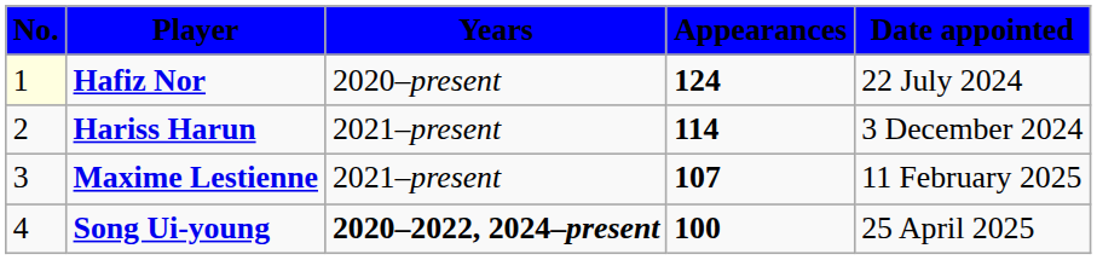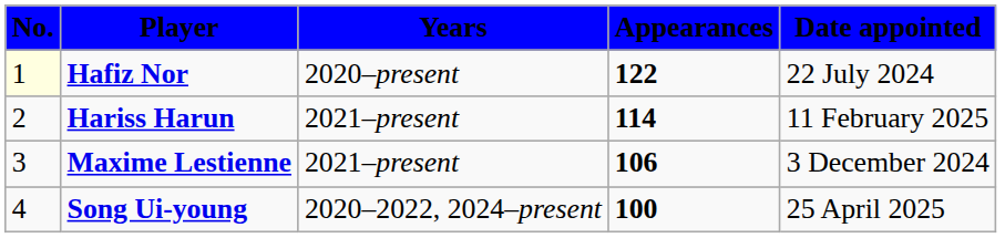 <table class="wikitable">
 <tr>
 <th style="background-color:blue;"><span> No.</span></th>
 <th style="background-color:blue;"><span> Player</span></th>
 <th style="background-color:blue;"><span> Years</span></th>
 <th style="background-color:blue;"><span> Appearances</span></th>
 <th style="background-color:blue;"><span> Date appointed</span></th>
 </tr>
 <tr>
 <td style="background: lightyellow;">1</td>
 <td align="centre"> <strong><a href='#'>Hafiz Nor</a></strong></td>
 <td>2020–<em>present</em></td>
-<td><strong>124</strong></td>
+<td><strong>122</strong></td>
 <td>22 July 2024</td>
 </tr>
 <tr>
 <td>2</td>
 <td align="centre"> <strong><a href='#'>Hariss Harun</a></strong></td>
 <td>2021–<em>present</em></td>
 <td><strong>114</strong></td>
-<td>3 December 2024</td>
+<td>11 February 2025</td>
 </tr>
 <tr>
 <td>3</td>
 <td align="centre"> <strong><a href='#'>Maxime Lestienne</a></strong></td>
 <td>2021–<em>present</em></td>
-<td><strong>107</strong></td>
-<td>11 February 2025</td>
+<td><strong>106</strong></td>
+<td>3 December 2024</td>
 </tr>
 <tr>
 <td>4</td>
 <td align="centre"> <strong><a href='#'>Song Ui-young</a></strong></td>
-<td><strong>2020–2022, 2024–<em>present</em></strong></td>
+<td>2020–2022, 2024–<em>present</em></td>
 <td><strong>100</strong></td>
 <td>25 April 2025</td>
 </tr>
 </table>
